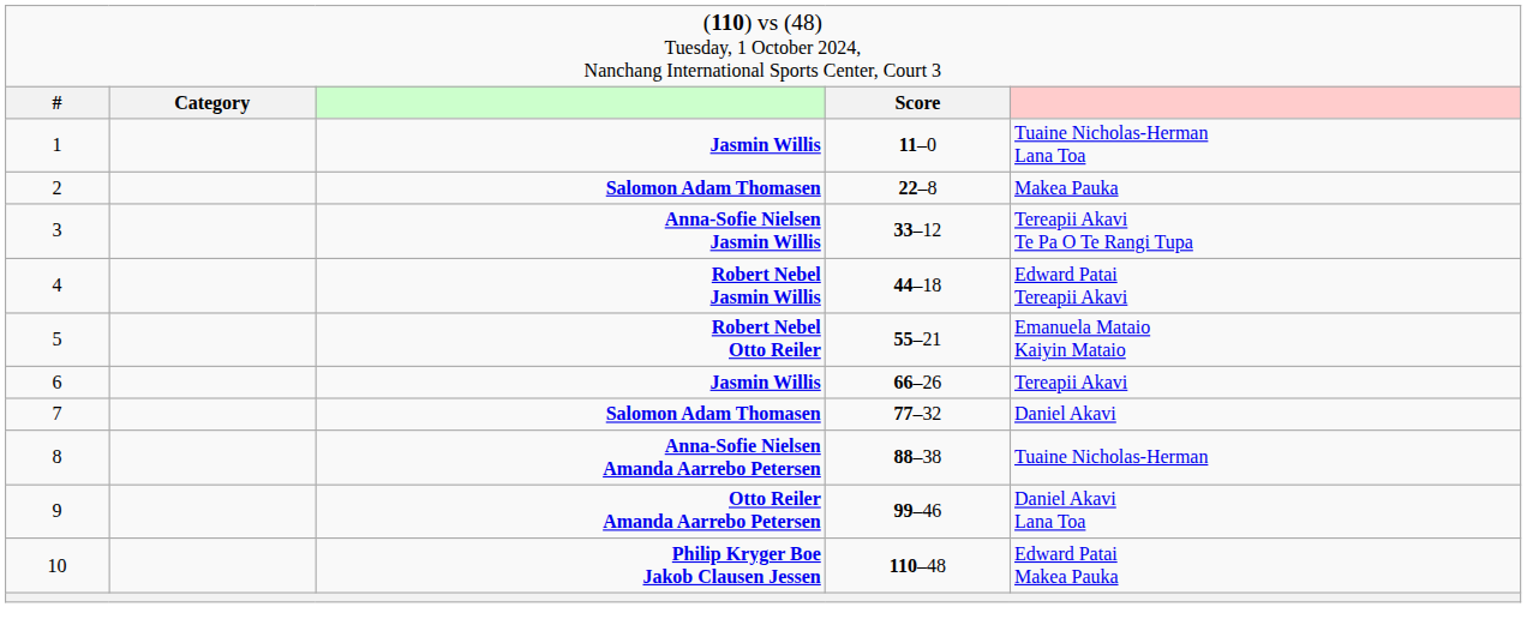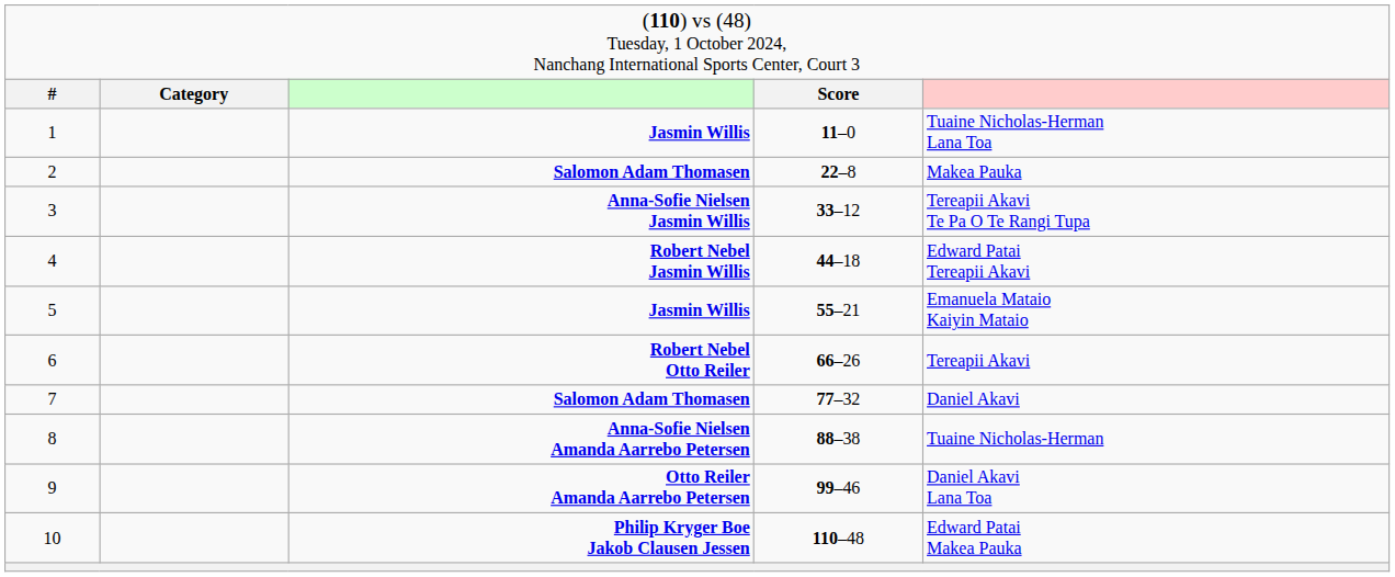 <table class="wikitable mw-collapsible mw-collapsed" style="font-size:90%; text-align:center" width="90%">
 <tr>
 <td colspan="5"><big>(<strong>110</strong>) <strong></strong> vs  (48)</big><br>Tuesday, 1 October 2024, <br>Nanchang International Sports Center, Court 3</td>
 </tr>
 <tr>
 <th width="25">#</th>
 <th width="50">Category</th>
 <th style="background-color:#CCFFCC" width="150"></th>
 <th width="50">Score<br></th>
 <th style="background-color:#FFCCCC" width="150"></th>
 </tr>
 <tr>
 <td>1</td>
 <td></td>
 <td align="right"><strong><a href='#'>Jasmin Willis</a> </strong></td>
 <td><strong>11</strong>–0<br></td>
 <td align="left"> <a href='#'>Tuaine Nicholas-Herman</a><br> <a href='#'>Lana Toa</a></td>
 </tr>
 <tr>
 <td>2</td>
 <td></td>
 <td align="right"><strong><a href='#'>Salomon Adam Thomasen</a> </strong></td>
 <td><strong>22</strong>–8<br></td>
 <td align="left"> <a href='#'>Makea Pauka</a></td>
 </tr>
 <tr>
 <td>3</td>
 <td></td>
 <td align="right"><strong><a href='#'>Anna-Sofie Nielsen</a> <br><a href='#'>Jasmin Willis</a> </strong></td>
 <td><strong>33</strong>–12<br></td>
 <td align="left"> <a href='#'>Tereapii Akavi</a><br> <a href='#'>Te Pa O Te Rangi Tupa</a></td>
 </tr>
 <tr>
 <td>4</td>
 <td></td>
 <td align="right"><strong><a href='#'>Robert Nebel</a> <br><a href='#'>Jasmin Willis</a> </strong></td>
 <td><strong>44</strong>–18<br></td>
 <td align="left"> <a href='#'>Edward Patai</a><br> <a href='#'>Tereapii Akavi</a></td>
 </tr>
 <tr>
 <td>5</td>
 <td></td>
-<td align="right"><strong><a href='#'>Robert Nebel</a> <br><a href='#'>Otto Reiler</a> </strong></td>
+<td align="right"><strong><a href='#'>Jasmin Willis</a> </strong></td>
 <td><strong>55</strong>–21<br></td>
 <td align="left"> <a href='#'>Emanuela Mataio</a><br> <a href='#'>Kaiyin Mataio</a></td>
 </tr>
 <tr>
 <td>6</td>
 <td></td>
-<td align="right"><strong><a href='#'>Jasmin Willis</a> </strong></td>
+<td align="right"><strong><a href='#'>Robert Nebel</a> <br><a href='#'>Otto Reiler</a> </strong></td>
 <td><strong>66</strong>–26<br></td>
 <td align="left"> <a href='#'>Tereapii Akavi</a></td>
 </tr>
 <tr>
 <td>7</td>
 <td></td>
 <td align="right"><strong><a href='#'>Salomon Adam Thomasen</a> </strong></td>
 <td><strong>77</strong>–32<br></td>
 <td align="left"> <a href='#'>Daniel Akavi</a></td>
 </tr>
 <tr>
 <td>8</td>
 <td></td>
 <td align="right"><strong><a href='#'>Anna-Sofie Nielsen</a> <br><a href='#'>Amanda Aarrebo Petersen</a> </strong></td>
 <td><strong>88</strong>–38<br></td>
 <td align="left"> <a href='#'>Tuaine Nicholas-Herman</a></td>
 </tr>
 <tr>
 <td>9</td>
 <td></td>
 <td align="right"><strong><a href='#'>Otto Reiler</a> <br><a href='#'>Amanda Aarrebo Petersen</a> </strong></td>
 <td><strong>99</strong>–46<br></td>
 <td align="left"> <a href='#'>Daniel Akavi</a><br> <a href='#'>Lana Toa</a></td>
 </tr>
 <tr>
 <td>10</td>
 <td></td>
 <td align="right"><strong><a href='#'>Philip Kryger Boe</a> <br><a href='#'>Jakob Clausen Jessen</a> </strong></td>
 <td><strong>110</strong>–48<br></td>
 <td align="left"> <a href='#'>Edward Patai</a><br> <a href='#'>Makea Pauka</a></td>
 </tr>
 <tr>
 <th colspan="5"></th>
 </tr>
 </table>
